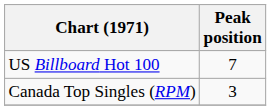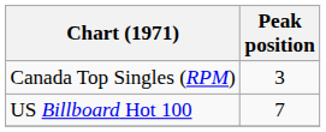 <table class="wikitable">
 <tr>
 <th scope="col">Chart (1971)</th>
 <th scope="col">Peak<br>position</th>
 </tr>
 <tr>
+<td>Canada Top Singles (<em><a href='#'>RPM</a></em>)</td>
+<td align="center">3</td>
+</tr>
+<tr>
 <td>US <a href='#'><em>Billboard</em> Hot 100</a></td>
 <td align="center">7</td>
 </tr>
 <tr>
-<td>Canada Top Singles (<em><a href='#'>RPM</a></em>)</td>
-<td align="center">3</td>
-</tr>
-<tr>
 </tr>
 </table>
